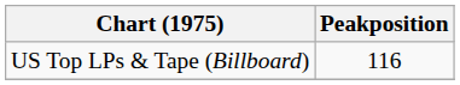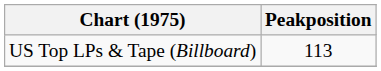 <table class="wikitable">
 <tr>
 <th>Chart (1975)</th>
 <th>Peakposition</th>
 </tr>
 <tr>
 <td>US Top LPs & Tape (<em>Billboard</em>)</td>
-<td align="center">116</td>
+<td align="center">113</td>
 </tr>
 <tr>
 </tr>
 </table>
